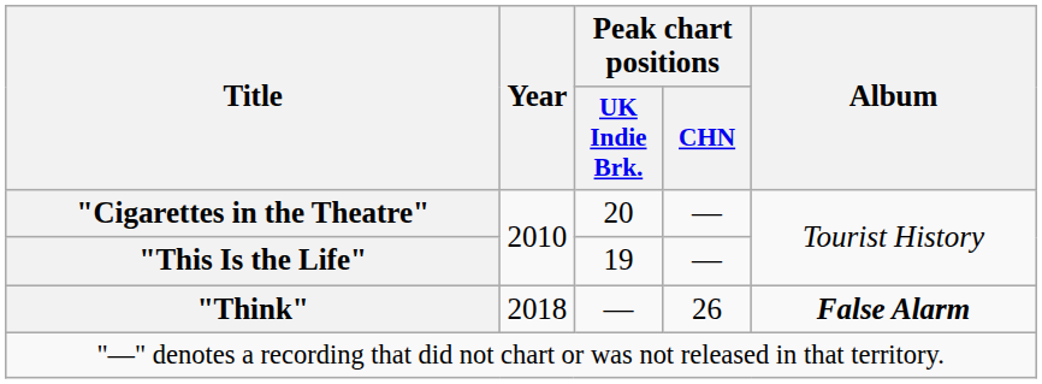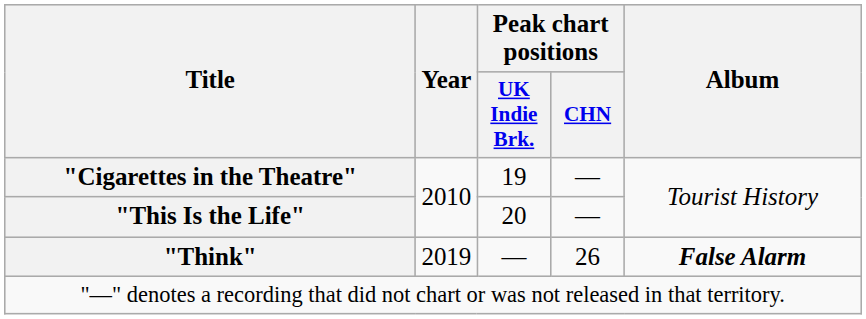 <table class="wikitable plainrowheaders" style="text-align:center;">
 <tr>
 <th scope="col" rowspan="2" style="width:16em;">Title</th>
 <th scope="col" rowspan="2">Year</th>
 <th scope="col" colspan="2">Peak chart positions</th>
 <th scope="col" rowspan="2" style="width:9em;">Album</th>
 </tr>
 <tr>
 <th scope="col" style="width:3em;font-size:85%;"><a href='#'>UK<br>Indie<br>Brk.</a><br></th>
 <th scope="col" style="width:3em;font-size:85%;"><a href='#'>CHN</a><br></th>
 </tr>
 <tr>
 <th scope="row">"Cigarettes in the Theatre"</th>
 <td rowspan="2">2010</td>
-<td>20</td>
+<td>19</td>
 <td>—</td>
 <td rowspan="2"><em>Tourist History</em></td>
 </tr>
 <tr>
 <th scope="row">"This Is the Life"</th>
-<td>19</td>
+<td>20</td>
 <td>—</td>
 </tr>
 <tr>
 <th scope="row">"Think"</th>
-<td>2018</td>
+<td>2019</td>
 <td>—</td>
 <td>26</td>
 <td><strong><em>False Alarm</em></strong></td>
 </tr>
 <tr>
 <td colspan="14" style="font-size:90%">"—" denotes a recording that did not chart or was not released in that territory.</td>
 </tr>
 </table>
